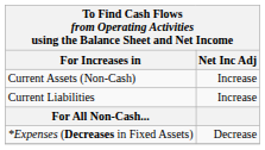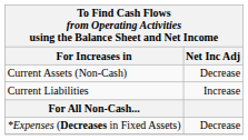 <table class="wikitable" style="float:right; margin: 0 0 0 10px">
 <tr>
 <th colspan="2"><strong>To Find Cash Flows</strong><br><em>from Operating Activities</em><br><strong>using the Balance Sheet and Net Income</strong></th>
 </tr>
 <tr>
 <th colspan="1"><strong>For Increases in</strong></th>
 <th colspan="1"><strong>Net Inc Adj</strong></th>
 </tr>
 <tr>
 <td>Current Assets (Non-Cash)</td>
-<td align="right">Increase</td>
+<td align="right">Decrease</td>
 </tr>
 <tr>
 <td>Current Liabilities</td>
 <td align="right">Increase</td>
 </tr>
 <tr>
 <th colspan="1"><strong>For All Non-Cash</strong>...</th>
 <th colspan="1"></th>
 </tr>
 <tr>
 <td><em>*Expenses</em> (<strong>Decreases</strong> in Fixed Assets)</td>
 <td align="right">Decrease</td>
 </tr>
 <tr>
 </tr>
 </table>
